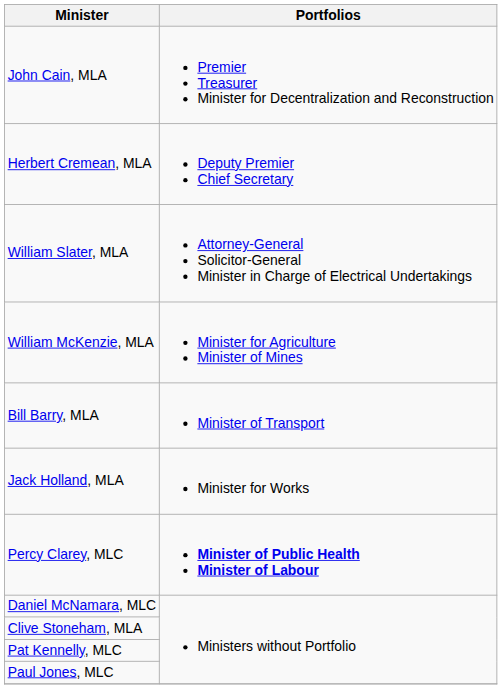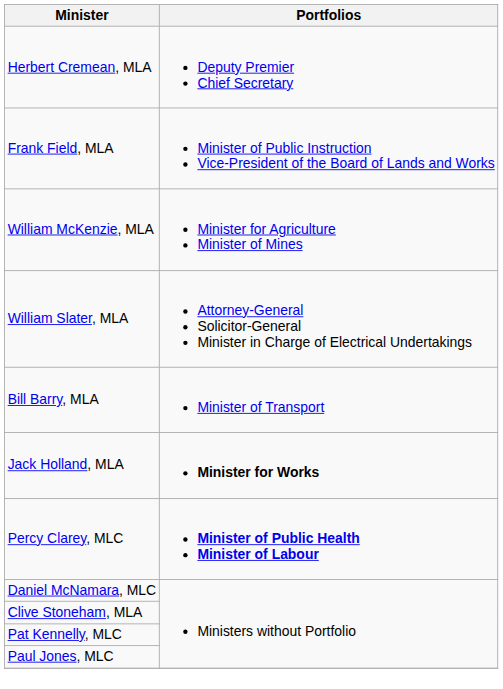 <table class="wikitable">
 <tr>
 <th>Minister</th>
 <th>Portfolios</th>
 </tr>
 <tr>
-<td><a href='#'>John Cain</a>, MLA</td>
-<td><br><ul><li><a href='#'>Premier</a></li><li><a href='#'>Treasurer</a></li><li>Minister for Decentralization and Reconstruction</li></ul></td>
-</tr>
-<tr>
 <td><a href='#'>Herbert Cremean</a>, MLA</td>
 <td><br><ul><li><a href='#'>Deputy Premier</a></li><li><a href='#'>Chief Secretary</a></li></ul></td>
 </tr>
 <tr>
-<td><a href='#'>William Slater</a>, MLA</td>
-<td><br><ul><li><a href='#'>Attorney-General</a></li><li>Solicitor-General</li><li>Minister in Charge of Electrical Undertakings</li></ul></td>
+<td><a href='#'>Frank Field</a>, MLA</td>
+<td><br><ul><li><a href='#'>Minister of Public Instruction</a></li><li><a href='#'>Vice-President of the Board of Lands and Works</a></li></ul></td>
 </tr>
 <tr>
 <td><a href='#'>William McKenzie</a>, MLA</td>
 <td><br><ul><li><a href='#'>Minister for Agriculture</a></li><li><a href='#'>Minister of Mines</a></li></ul></td>
+</tr>
+<tr>
+<td><a href='#'>William Slater</a>, MLA</td>
+<td><br><ul><li><a href='#'>Attorney-General</a></li><li>Solicitor-General</li><li>Minister in Charge of Electrical Undertakings</li></ul></td>
 </tr>
 <tr>
 <td><a href='#'>Bill Barry</a>, MLA</td>
 <td><br><ul><li><a href='#'>Minister of Transport</a></li></ul></td>
 </tr>
 <tr>
 <td><a href='#'>Jack Holland</a>, MLA</td>
-<td><br><ul><li>Minister for Works</li></ul></td>
+<td><strong><br><ul><li>Minister for Works</li></ul></strong></td>
 </tr>
 <tr>
 <td><a href='#'>Percy Clarey</a>, MLC</td>
 <td><strong><br><ul><li><a href='#'>Minister of Public Health</a></li><li><a href='#'>Minister of Labour</a></li></ul></strong></td>
 </tr>
 <tr>
 <td><a href='#'>Daniel McNamara</a>, MLC</td>
 <td rowspan=4><br><ul><li>Ministers without Portfolio</li></ul></td>
 </tr>
 <tr>
 <td><a href='#'>Clive Stoneham</a>, MLA</td>
 </tr>
 <tr>
 <td><a href='#'>Pat Kennelly</a>, MLC</td>
 </tr>
 <tr>
 <td><a href='#'>Paul Jones</a>, MLC</td>
 </tr>
 <tr>
 </tr>
 </table>
